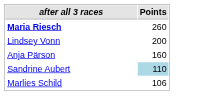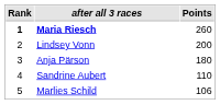 <table cellspacing="1" cellpadding="3" style="border:1px solid #AAAAAA;font-size:86%">
 <tr bgcolor="#E4E4E4">
+<th style="border-bottom:1px solid #AAAAAA" width=10>Rank</th>
 <th style="border-bottom:1px solid #AAAAAA" width=200><strong><em>after all 3 races</em></strong></th>
 <th style="border-bottom:1px solid #AAAAAA" width=20>Points</th>
 </tr>
 <tr>
+<td align="center"><strong>1</strong></td>
 <td> <strong><a href='#'>Maria Riesch</a> </strong></td>
 <td align="right">260</td>
 </tr>
 <tr>
+<td align="center">2</td>
 <td> <a href='#'>Lindsey Vonn</a></td>
 <td align="right">200</td>
 </tr>
 <tr>
+<td align="center">3</td>
 <td> <a href='#'>Anja Pärson</a></td>
-<td align="right">160</td>
+<td align="right">180</td>
 </tr>
 <tr>
+<td align="center">4</td>
 <td> <a href='#'>Sandrine Aubert</a></td>
-<td align="right" style="background: lightblue;">110</td>
+<td align="right">110</td>
 </tr>
 <tr>
+<td align="center">5</td>
 <td> <a href='#'>Marlies Schild</a></td>
 <td align="right">106</td>
 </tr>
 </table>
